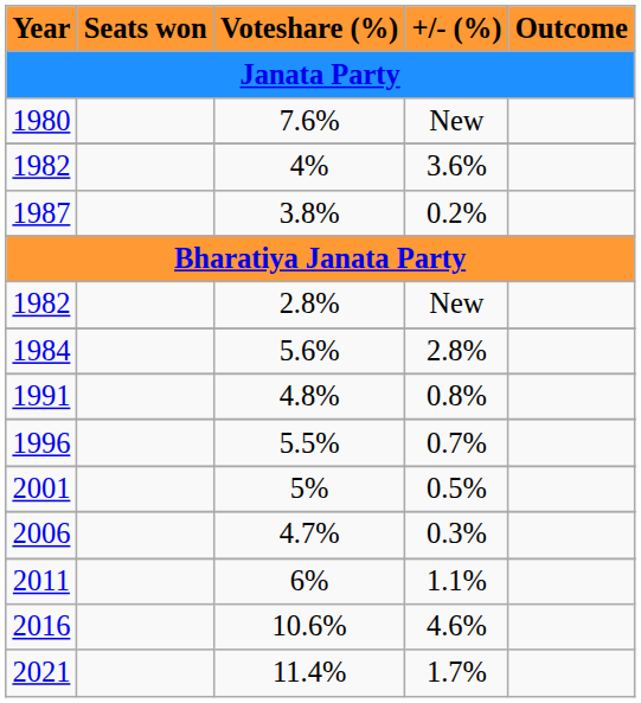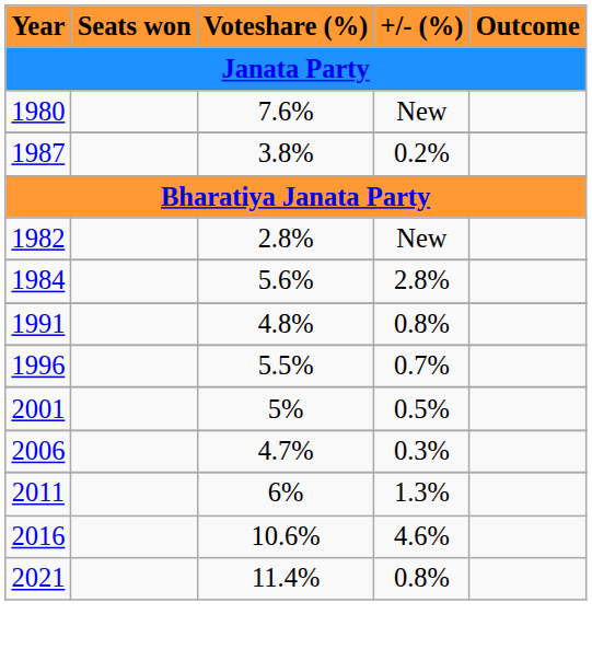 <table class="wikitable">
 <tr>
 <th style="background:#FF9933; color:black;">Year</th>
 <th style="background:#FF9933; color:black;">Seats won</th>
 <th style="background:#FF9933; color:black;">Voteshare (%)</th>
 <th style="background-color:#FF9933; color:black">+/- (%)</th>
 <th style="background:#FF9933; color:black;">Outcome</th>
 </tr>
 <tr>
 <th colspan="5" style="background:#1E90FF; color:black;" !><a href='#'>Janata Party</a></th>
 </tr>
 <tr style="text-align:center;">
 <td><a href='#'>1980</a></td>
 <td></td>
 <td>7.6%</td>
 <td>New</td>
 <td></td>
 </tr>
 <tr>
-</tr>
-<tr style="text-align:center;">
-<td><a href='#'>1982</a></td>
-<td></td>
-<td>4%</td>
-<td>3.6%</td>
-<td></td>
 </tr>
 <tr style="text-align:center;">
 <td><a href='#'>1987</a></td>
 <td></td>
 <td>3.8%</td>
 <td>0.2%</td>
 <td></td>
 </tr>
 <tr>
 <th colspan="5" style="background:#FF9933; color:black;" !><a href='#'>Bharatiya Janata Party</a></th>
 </tr>
 <tr style="text-align:center;">
 <td><a href='#'>1982</a></td>
 <td></td>
 <td>2.8%</td>
 <td>New</td>
 <td></td>
 </tr>
 <tr>
 </tr>
 <tr style="text-align:center;">
 <td><a href='#'>1984</a></td>
 <td></td>
 <td>5.6%</td>
 <td>2.8%</td>
 <td></td>
 </tr>
 <tr>
 </tr>
 <tr style="text-align:center;">
 <td><a href='#'>1991</a></td>
 <td></td>
 <td>4.8%</td>
 <td>0.8%</td>
 <td></td>
 </tr>
 <tr>
 </tr>
 <tr style="text-align:center;">
 <td><a href='#'>1996</a></td>
 <td></td>
 <td>5.5%</td>
 <td>0.7%</td>
 <td></td>
 </tr>
 <tr>
 </tr>
 <tr style="text-align:center;">
 <td><a href='#'>2001</a></td>
 <td></td>
 <td>5%</td>
 <td>0.5%</td>
 <td></td>
 </tr>
 <tr>
 </tr>
 <tr style="text-align:center;">
 <td><a href='#'>2006</a></td>
 <td></td>
 <td>4.7%</td>
 <td>0.3%</td>
 <td></td>
 </tr>
 <tr>
 </tr>
 <tr style="text-align:center;">
 <td><a href='#'>2011</a></td>
 <td></td>
 <td>6%</td>
-<td>1.1%</td>
+<td>1.3%</td>
 <td></td>
 </tr>
 <tr style="text-align:center;">
 <td><a href='#'>2016</a></td>
 <td></td>
 <td>10.6%</td>
 <td>4.6%</td>
 <td></td>
 </tr>
 <tr style="text-align:center;">
 <td><a href='#'>2021</a></td>
 <td></td>
 <td>11.4%</td>
-<td>1.7%</td>
+<td>0.8%</td>
 <td></td>
 </tr>
 </table>
